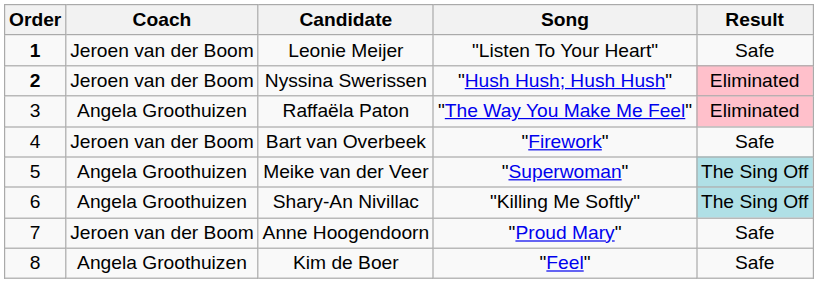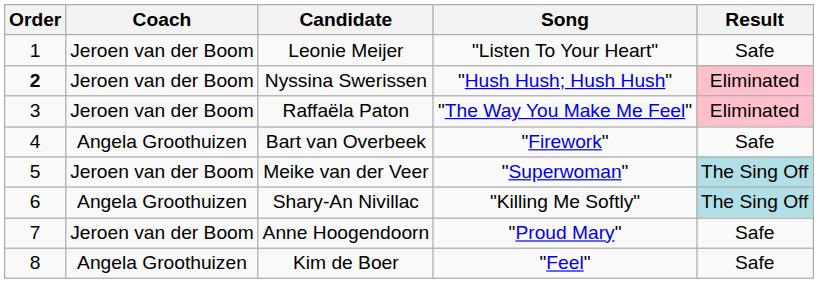 <table class="wikitable" style="text-align: center; width: auto;">
 <tr>
 <th>Order</th>
 <th>Coach</th>
 <th>Candidate</th>
 <th>Song</th>
 <th>Result</th>
 </tr>
 <tr>
-<td><strong>1</strong></td>
+<td>1</td>
 <td>Jeroen van der Boom</td>
 <td>Leonie Meijer</td>
 <td>"Listen To Your Heart"</td>
 <td>Safe</td>
 </tr>
 <tr>
 <td><strong>2</strong></td>
 <td>Jeroen van der Boom</td>
 <td>Nyssina Swerissen</td>
 <td>"<a href='#'>Hush Hush; Hush Hush</a>"</td>
 <td style="background:pink;">Eliminated</td>
 </tr>
 <tr>
 <td>3</td>
-<td>Angela Groothuizen</td>
+<td>Jeroen van der Boom</td>
 <td>Raffaëla Paton</td>
 <td>"<a href='#'>The Way You Make Me Feel</a>"</td>
 <td style="background:pink;">Eliminated</td>
 </tr>
 <tr>
 <td>4</td>
-<td>Jeroen van der Boom</td>
+<td>Angela Groothuizen</td>
 <td>Bart van Overbeek</td>
 <td>"<a href='#'>Firework</a>"</td>
 <td>Safe</td>
 </tr>
 <tr>
 <td>5</td>
-<td>Angela Groothuizen</td>
+<td>Jeroen van der Boom</td>
 <td>Meike van der Veer</td>
 <td>"<a href='#'>Superwoman</a>"</td>
 <td style="background:#B0E0E6;">The Sing Off</td>
 </tr>
 <tr>
 <td>6</td>
 <td>Angela Groothuizen</td>
 <td>Shary-An Nivillac</td>
 <td>"Killing Me Softly"</td>
 <td style="background:#B0E0E6;">The Sing Off</td>
 </tr>
 <tr>
 <td>7</td>
 <td>Jeroen van der Boom</td>
 <td>Anne Hoogendoorn</td>
 <td>"<a href='#'>Proud Mary</a>"</td>
 <td>Safe</td>
 </tr>
 <tr>
 <td>8</td>
 <td>Angela Groothuizen</td>
 <td>Kim de Boer</td>
 <td>"<a href='#'>Feel</a>"</td>
 <td>Safe</td>
 </tr>
 </table>
